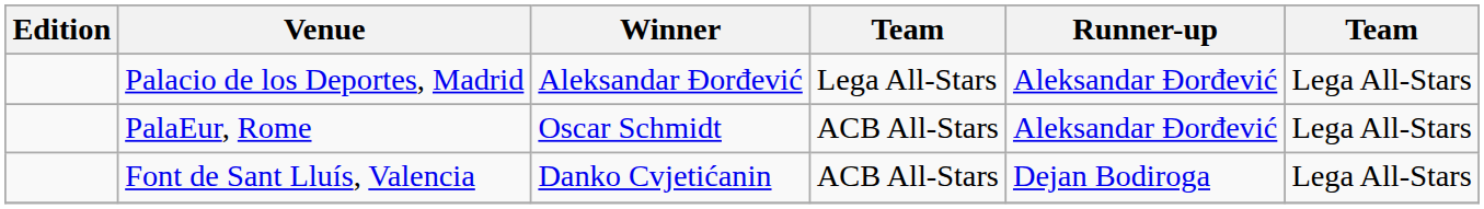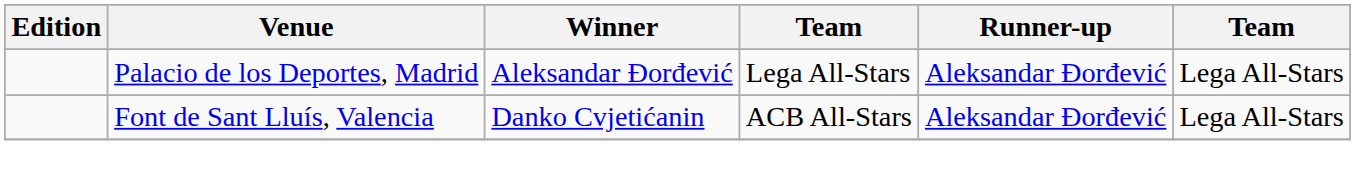 <table class="wikitable">
 <tr>
 <th>Edition</th>
 <th>Venue</th>
 <th>Winner</th>
 <th>Team</th>
 <th>Runner-up</th>
 <th>Team</th>
 </tr>
 <tr>
 <td></td>
 <td><a href='#'>Palacio de los Deportes</a>, <a href='#'>Madrid</a></td>
 <td> <a href='#'>Aleksandar Đorđević</a><br></td>
 <td>Lega All-Stars</td>
 <td> <a href='#'>Aleksandar Đorđević</a><br></td>
 <td>Lega All-Stars</td>
 </tr>
 <tr>
 <td></td>
-<td><a href='#'>PalaEur</a>, <a href='#'>Rome</a></td>
-<td> <a href='#'>Oscar Schmidt</a><br></td>
+<td><a href='#'>Font de Sant Lluís</a>, <a href='#'>Valencia</a></td>
+<td> <a href='#'>Danko Cvjetićanin</a><br></td>
 <td>ACB All-Stars</td>
 <td> <a href='#'>Aleksandar Đorđević</a><br></td>
 <td>Lega All-Stars</td>
 </tr>
 <tr>
-<td></td>
-<td><a href='#'>Font de Sant Lluís</a>, <a href='#'>Valencia</a></td>
-<td> <a href='#'>Danko Cvjetićanin</a><br></td>
-<td>ACB All-Stars</td>
-<td> <a href='#'>Dejan Bodiroga</a> <br></td>
-<td>Lega All-Stars</td>
-</tr>
-<tr>
 </tr>
 </table>
